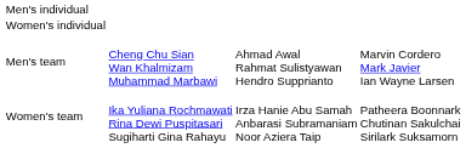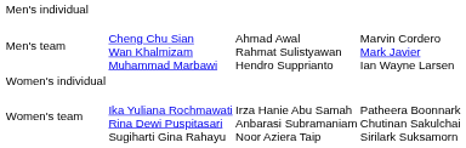 <table>
 <tr>
 <td>Men's individual</td>
-<td></td>
-<td></td>
-<td></td>
-</tr>
-<tr>
-<td>Women's individual</td>
 <td></td>
 <td></td>
 <td></td>
 </tr>
 <tr>
 <td>Men's team</td>
 <td><br><a href='#'>Cheng Chu Sian</a><br><a href='#'>Wan Khalmizam</a><br><a href='#'>Muhammad Marbawi</a></td>
 <td><br>Ahmad Awal<br>Rahmat Sulistyawan<br>Hendro Supprianto</td>
 <td nowrap=true><br>Marvin Cordero<br><a href='#'>Mark Javier</a><br>Ian Wayne Larsen</td>
 </tr>
 <tr>
+<td>Women's individual</td>
+<td></td>
+<td></td>
+<td></td>
+</tr>
+<tr>
 <td>Women's team</td>
 <td nowrap=true><br><a href='#'>Ika Yuliana Rochmawati</a><br><a href='#'>Rina Dewi Puspitasari</a><br>Sugiharti Gina Rahayu</td>
 <td nowrap=true><br>Irza Hanie Abu Samah<br>Anbarasi Subramaniam<br>Noor Aziera Taip</td>
 <td><br>Patheera Boonnark<br>Chutinan Sakulchai<br>Sirilark Suksamorn</td>
 </tr>
 </table>
